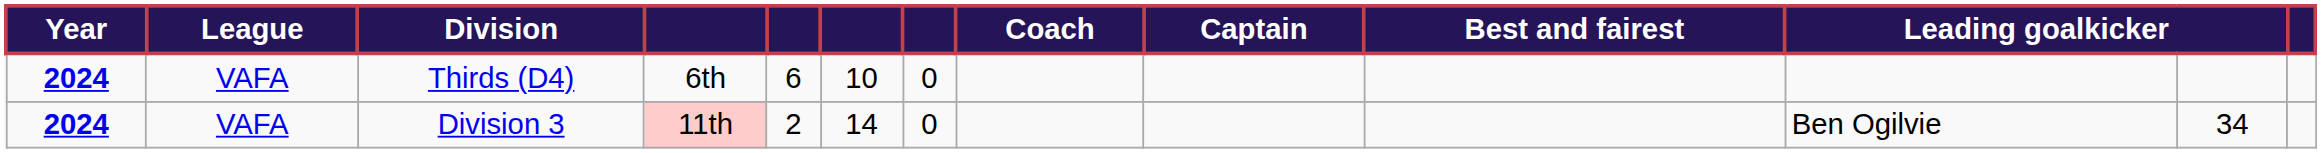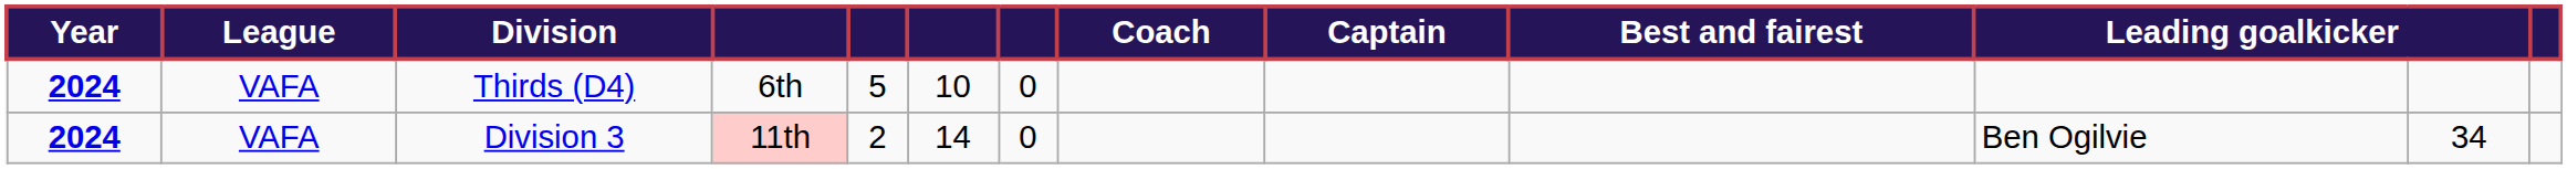 <table class="wikitable"; style="width:100%; text-align:center">
 <tr>
 <th style="background:#261458; color:#FFFFFF; border:solid #C4414B 2px">Year</th>
 <th style="background:#261458; color:#FFFFFF; border:solid #C4414B 2px">League</th>
 <th style="background:#261458; color:#FFFFFF; border:solid #C4414B 2px">Division</th>
 <th style="background:#261458; color:#FFFFFF; border:solid #C4414B 2px"></th>
 <th style="background:#261458; color:#FFFFFF; border:solid #C4414B 2px"></th>
 <th style="background:#261458; color:#FFFFFF; border:solid #C4414B 2px"></th>
 <th style="background:#261458; color:#FFFFFF; border:solid #C4414B 2px"></th>
 <th style="background:#261458; color:#FFFFFF; border:solid #C4414B 2px">Coach</th>
 <th style="background:#261458; color:#FFFFFF; border:solid #C4414B 2px">Captain</th>
 <th style="background:#261458; color:#FFFFFF; border:solid #C4414B 2px">Best and fairest</th>
 <th colspan=2; style="background:#261458; color:#FFFFFF; border:solid #C4414B 2px">Leading goalkicker</th>
 <th style="background:#261458; color:#FFFFFF; border:solid #C4414B 2px"></th>
 </tr>
 <tr>
 <td><strong><a href='#'>2024</a></strong></td>
 <td><a href='#'>VAFA</a></td>
 <td><a href='#'>Thirds (D4)</a></td>
 <td>6th</td>
-<td>6</td>
+<td>5</td>
 <td>10</td>
 <td>0</td>
 <td align=left></td>
 <td align=left></td>
 <td align=left></td>
 <td align=left></td>
 <td></td>
 <td></td>
 </tr>
 <tr>
 <td><strong><a href='#'>2024</a></strong></td>
 <td><a href='#'>VAFA</a></td>
 <td><a href='#'>Division 3</a></td>
 <td style=background:#FFCCCC>11th</td>
 <td>2</td>
 <td>14</td>
 <td>0</td>
 <td align=left></td>
 <td align=left></td>
 <td align=left></td>
 <td align=left>Ben Ogilvie</td>
 <td>34</td>
 <td></td>
 </tr>
 </table>
